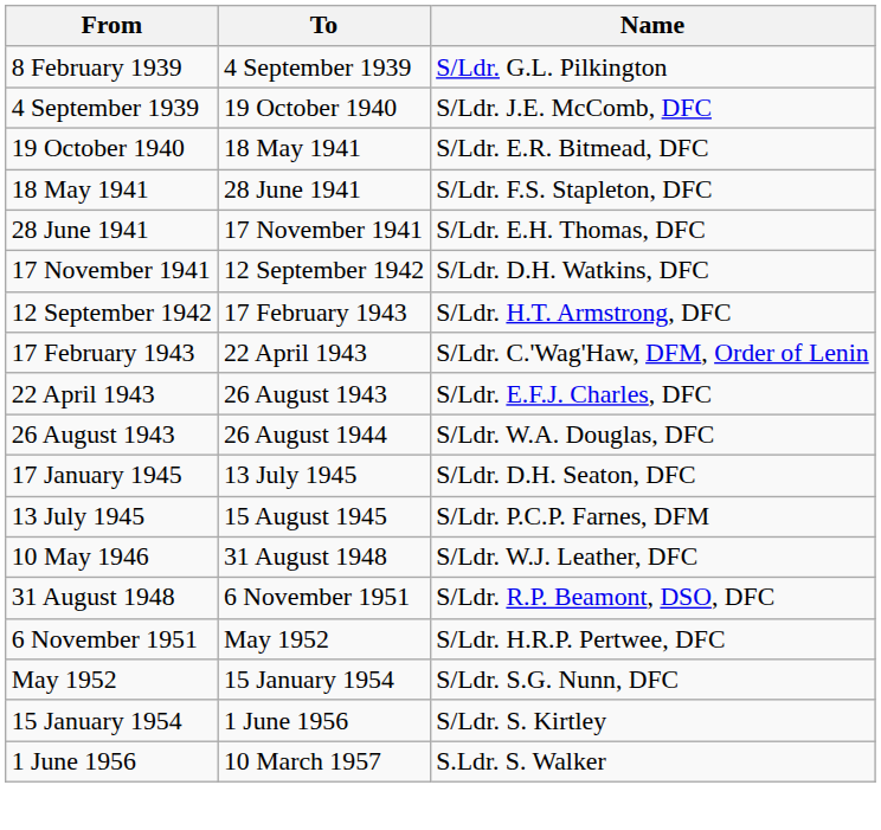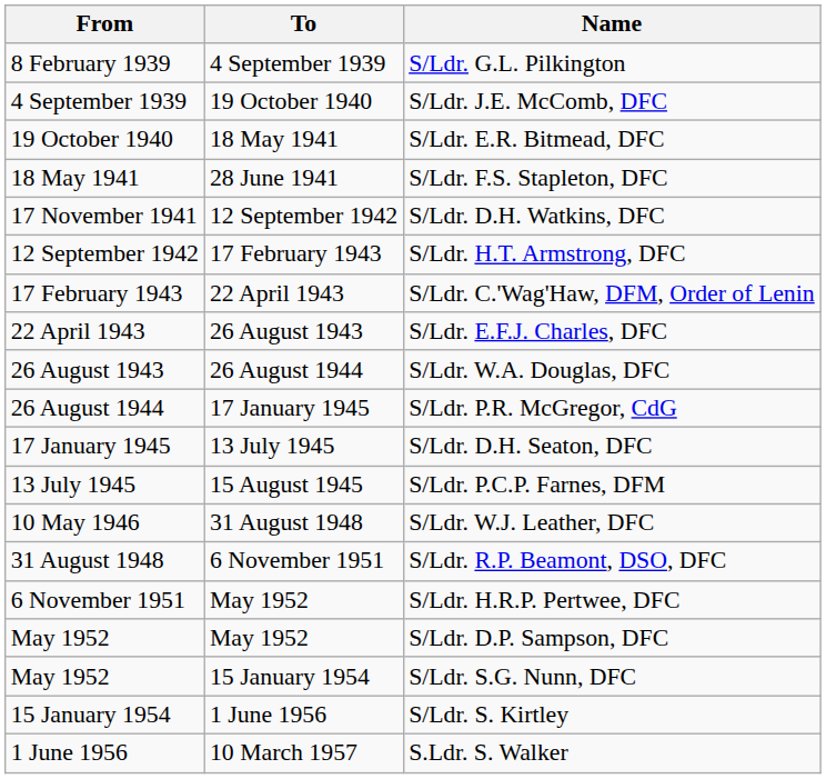 <table class="wikitable">
 <tr>
 <th>From</th>
 <th>To</th>
 <th>Name</th>
 </tr>
 <tr>
 <td>8 February 1939</td>
 <td>4 September 1939</td>
 <td><a href='#'>S/Ldr.</a> G.L. Pilkington</td>
 </tr>
 <tr>
 <td>4 September 1939</td>
 <td>19 October 1940</td>
 <td>S/Ldr. J.E. McComb, <a href='#'>DFC</a></td>
 </tr>
 <tr>
 <td>19 October 1940</td>
 <td>18 May 1941</td>
 <td>S/Ldr. E.R. Bitmead, DFC</td>
 </tr>
 <tr>
 <td>18 May 1941</td>
 <td>28 June 1941</td>
 <td>S/Ldr. F.S. Stapleton, DFC</td>
 </tr>
 <tr>
-<td>28 June 1941</td>
-<td>17 November 1941</td>
-<td>S/Ldr. E.H. Thomas, DFC</td>
-</tr>
-<tr>
 <td>17 November 1941</td>
 <td>12 September 1942</td>
 <td>S/Ldr. D.H. Watkins, DFC</td>
 </tr>
 <tr>
 <td>12 September 1942</td>
 <td>17 February 1943</td>
 <td>S/Ldr. <a href='#'>H.T. Armstrong</a>, DFC</td>
 </tr>
 <tr>
 <td>17 February 1943</td>
 <td>22 April 1943</td>
 <td>S/Ldr. C.'Wag'Haw, <a href='#'>DFM</a>, <a href='#'>Order of Lenin</a></td>
 </tr>
 <tr>
 <td>22 April 1943</td>
 <td>26 August 1943</td>
 <td>S/Ldr. <a href='#'>E.F.J. Charles</a>, DFC</td>
 </tr>
 <tr>
 <td>26 August 1943</td>
 <td>26 August 1944</td>
 <td>S/Ldr. W.A. Douglas, DFC</td>
+</tr>
+<tr>
+<td>26 August 1944</td>
+<td>17 January 1945</td>
+<td>S/Ldr. P.R. McGregor, <a href='#'>CdG</a></td>
 </tr>
 <tr>
 <td>17 January 1945</td>
 <td>13 July 1945</td>
 <td>S/Ldr. D.H. Seaton, DFC</td>
 </tr>
 <tr>
 <td>13 July 1945</td>
 <td>15 August 1945</td>
 <td>S/Ldr. P.C.P. Farnes, DFM</td>
 </tr>
 <tr>
 <td>10 May 1946</td>
 <td>31 August 1948</td>
 <td>S/Ldr. W.J. Leather, DFC</td>
 </tr>
 <tr>
 <td>31 August 1948</td>
 <td>6 November 1951</td>
 <td>S/Ldr. <a href='#'>R.P. Beamont</a>, <a href='#'>DSO</a>, DFC</td>
 </tr>
 <tr>
 <td>6 November 1951</td>
 <td>May 1952</td>
 <td>S/Ldr. H.R.P. Pertwee, DFC</td>
 </tr>
 <tr>
 <td>May 1952</td>
+<td>May 1952</td>
+<td>S/Ldr. D.P. Sampson, DFC</td>
+</tr>
+<tr>
+<td>May 1952</td>
 <td>15 January 1954</td>
 <td>S/Ldr. S.G. Nunn, DFC</td>
 </tr>
 <tr>
 <td>15 January 1954</td>
 <td>1 June 1956</td>
 <td>S/Ldr. S. Kirtley</td>
 </tr>
 <tr>
 <td>1 June 1956</td>
 <td>10 March 1957</td>
 <td>S.Ldr. S. Walker</td>
 </tr>
 </table>
